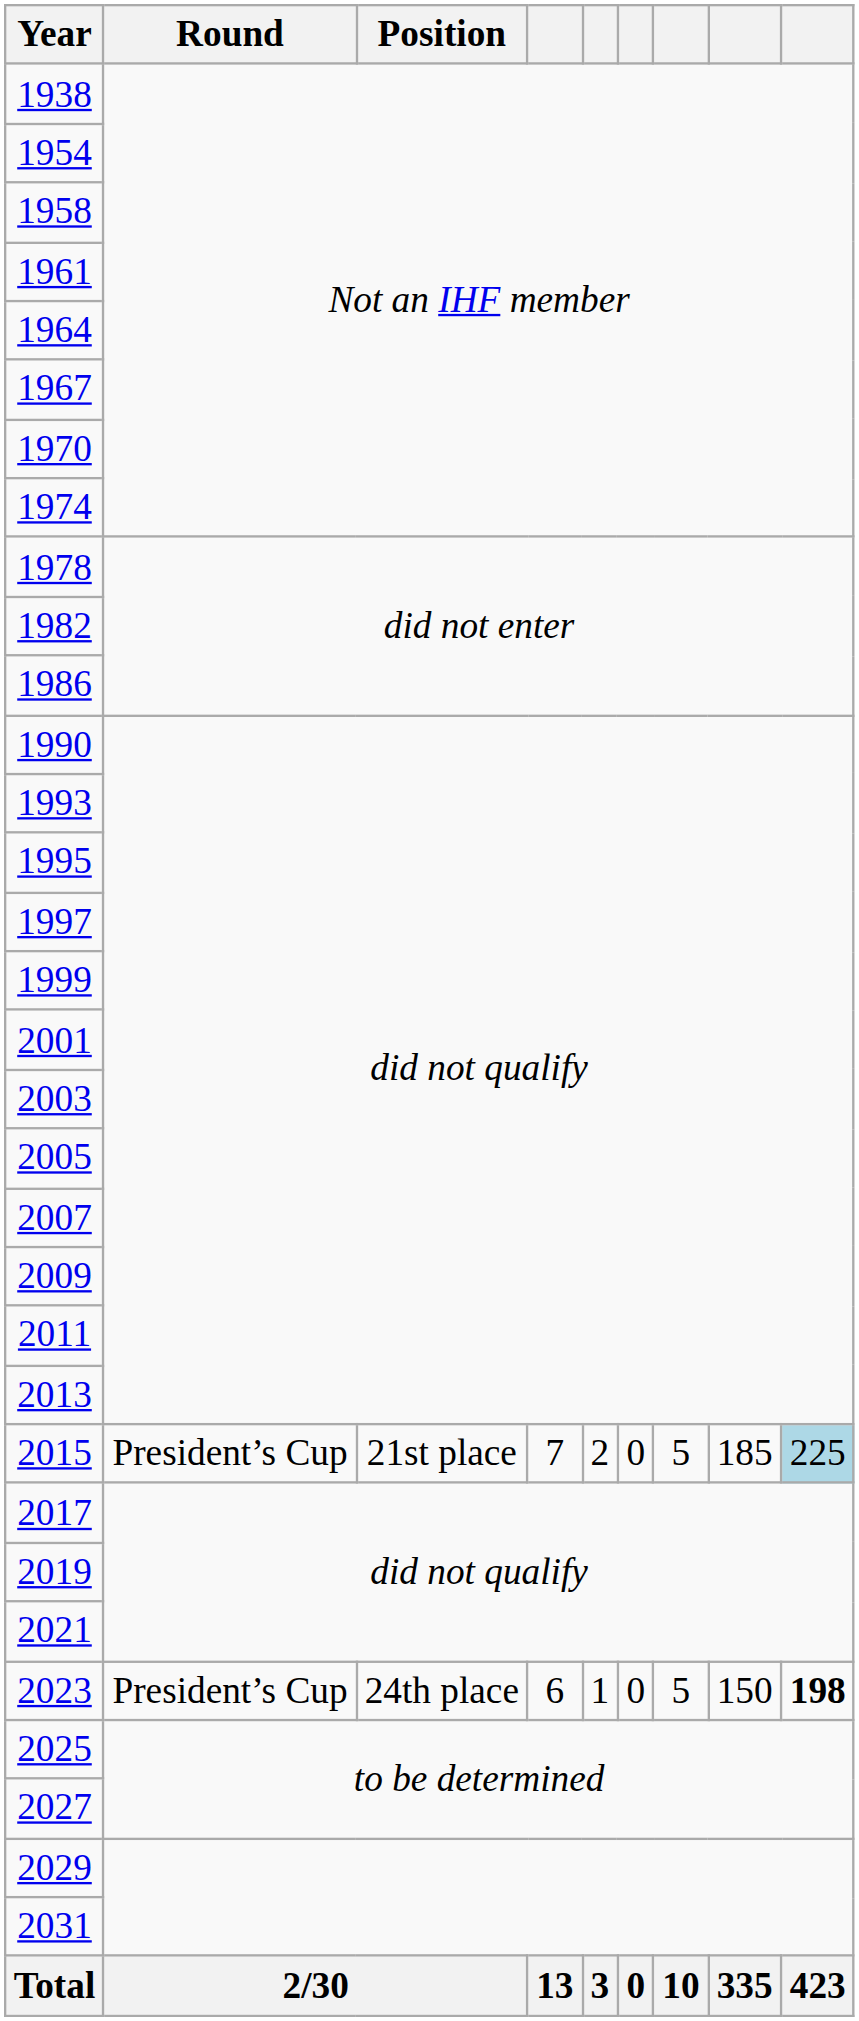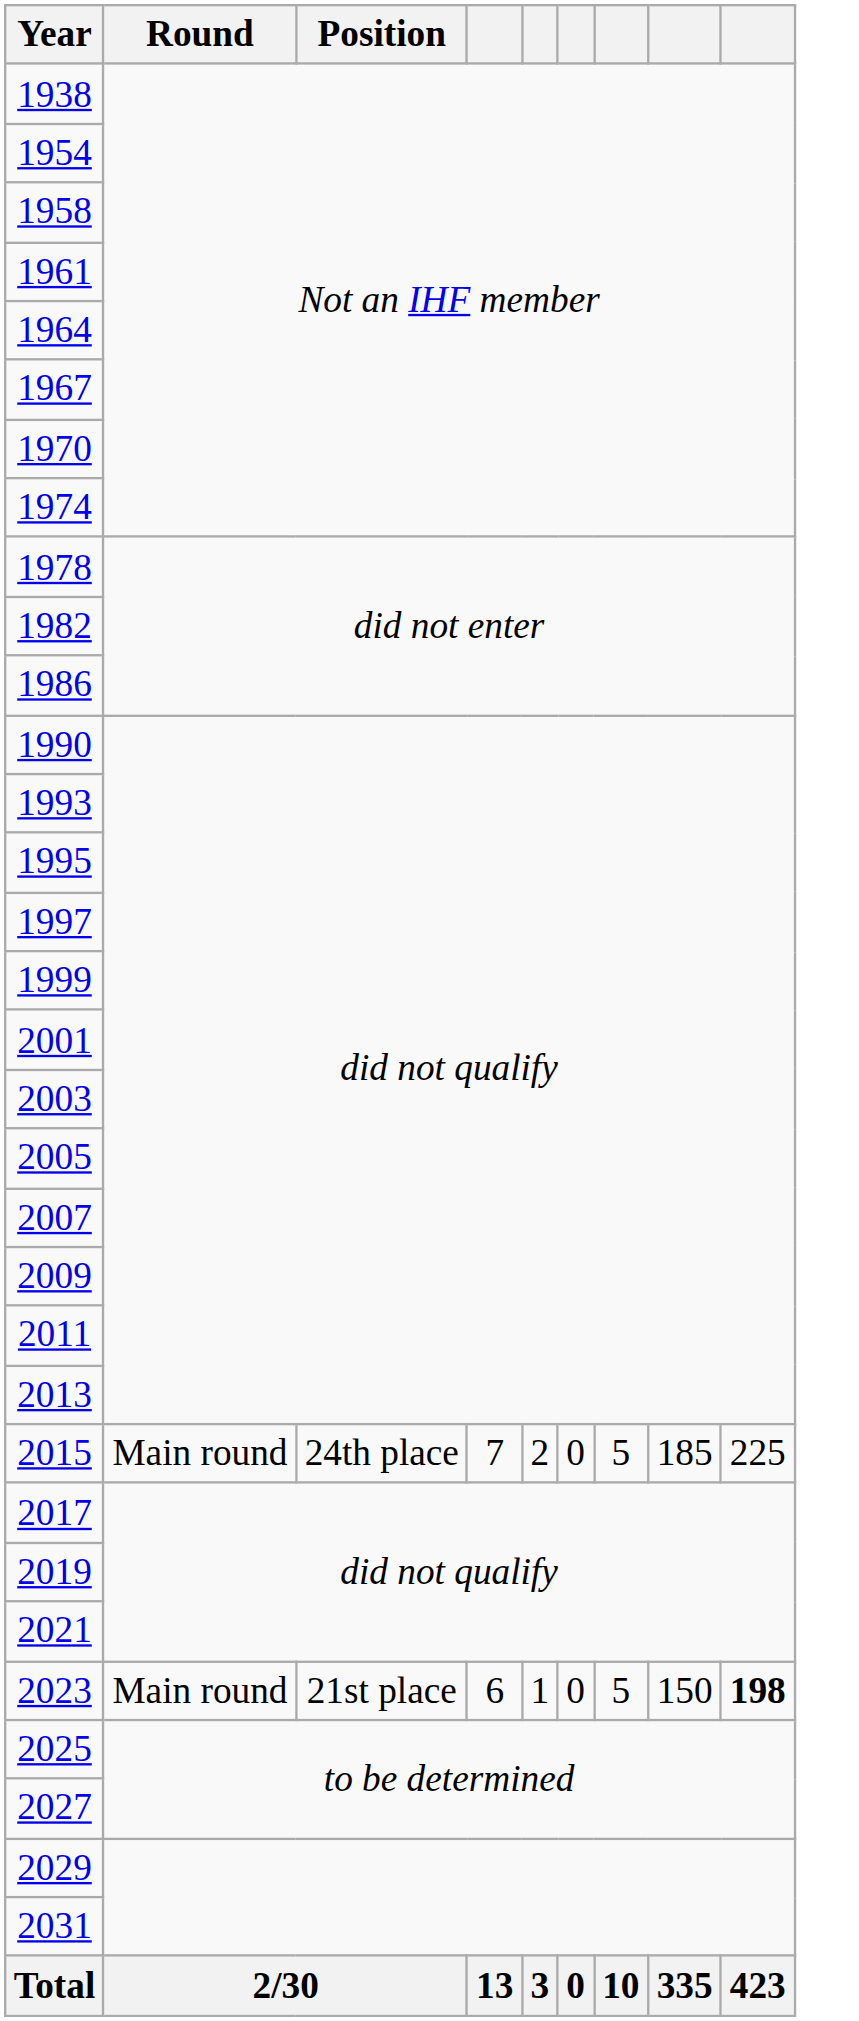 <table class="wikitable" style="text-align: center;">
 <tr>
 <th>Year</th>
 <th>Round</th>
 <th>Position</th>
 <th></th>
 <th></th>
 <th></th>
 <th></th>
 <th></th>
 <th></th>
 </tr>
 <tr>
 <td> <a href='#'>1938</a></td>
 <td colspan=8 rowspan=8><em>Not an <a href='#'>IHF</a> member</em></td>
 </tr>
 <tr>
 <td> <a href='#'>1954</a></td>
 </tr>
 <tr>
 <td> <a href='#'>1958</a></td>
 </tr>
 <tr>
 <td> <a href='#'>1961</a></td>
 </tr>
 <tr>
 <td> <a href='#'>1964</a></td>
 </tr>
 <tr>
 <td> <a href='#'>1967</a></td>
 </tr>
 <tr>
 <td> <a href='#'>1970</a></td>
 </tr>
 <tr>
 <td> <a href='#'>1974</a></td>
 </tr>
 <tr>
 <td> <a href='#'>1978</a></td>
 <td colspan=8 rowspan=3><em>did not enter</em></td>
 </tr>
 <tr>
 <td> <a href='#'>1982</a></td>
 </tr>
 <tr>
 <td> <a href='#'>1986</a></td>
 </tr>
 <tr>
 <td> <a href='#'>1990</a></td>
 <td colspan=8 rowspan=12><em>did not qualify</em></td>
 </tr>
 <tr>
 <td> <a href='#'>1993</a></td>
 </tr>
 <tr>
 <td> <a href='#'>1995</a></td>
 </tr>
 <tr>
 <td> <a href='#'>1997</a></td>
 </tr>
 <tr>
 <td> <a href='#'>1999</a></td>
 </tr>
 <tr>
 <td> <a href='#'>2001</a></td>
 </tr>
 <tr>
 <td> <a href='#'>2003</a></td>
 </tr>
 <tr>
 <td> <a href='#'>2005</a></td>
 </tr>
 <tr>
 <td> <a href='#'>2007</a></td>
 </tr>
 <tr>
 <td> <a href='#'>2009</a></td>
 </tr>
 <tr>
 <td> <a href='#'>2011</a></td>
 </tr>
 <tr>
 <td> <a href='#'>2013</a></td>
 </tr>
 <tr>
 <td> <a href='#'>2015</a></td>
-<td>President’s Cup</td>
-<td>21st place</td>
+<td>Main round</td>
+<td>24th place</td>
 <td>7</td>
 <td>2</td>
 <td>0</td>
 <td>5</td>
 <td>185</td>
-<td style="background: lightblue;">225</td>
+<td>225</td>
 </tr>
 <tr>
 <td> <a href='#'>2017</a></td>
 <td colspan=8 rowspan=3><em>did not qualify</em></td>
 </tr>
 <tr>
 <td>  <a href='#'>2019</a></td>
 </tr>
 <tr>
 <td> <a href='#'>2021</a></td>
 </tr>
 <tr>
 <td>  <a href='#'>2023</a></td>
-<td>President’s Cup</td>
-<td>24th place</td>
+<td>Main round</td>
+<td>21st place</td>
 <td>6</td>
 <td>1</td>
 <td>0</td>
 <td>5</td>
 <td>150</td>
 <td><strong>198</strong></td>
 </tr>
 <tr>
 <td>   <a href='#'>2025</a></td>
 <td colspan=8 rowspan=2><em>to be determined</em></td>
 </tr>
 <tr>
 <td> <a href='#'>2027</a></td>
 </tr>
 <tr>
 <td>  <a href='#'>2029</a></td>
 </tr>
 <tr>
 <td>   <a href='#'>2031</a></td>
 </tr>
 <tr>
 <th>Total</th>
 <th colspan=2>2/30</th>
 <th>13</th>
 <th>3</th>
 <th>0</th>
 <th>10</th>
 <th>335</th>
 <th>423</th>
 </tr>
 </table>
